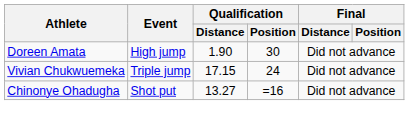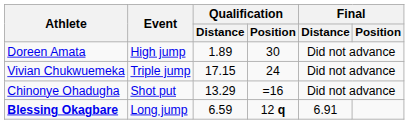 <table class=wikitable style="font-size:90%">
 <tr>
 <th rowspan="2">Athlete</th>
 <th rowspan="2">Event</th>
 <th colspan="2">Qualification</th>
 <th colspan="2">Final</th>
 </tr>
 <tr style="font-size:95%">
 <th>Distance</th>
 <th>Position</th>
 <th>Distance</th>
 <th>Position</th>
 </tr>
 <tr align=center>
 <td align=left><a href='#'>Doreen Amata</a></td>
 <td align=left><a href='#'>High jump</a></td>
-<td>1.90</td>
+<td>1.89</td>
 <td>30</td>
 <td colspan=2>Did not advance</td>
 </tr>
 <tr align=center>
 <td align=left><a href='#'>Vivian Chukwuemeka</a></td>
 <td align=left><a href='#'>Triple jump</a></td>
 <td>17.15</td>
 <td>24</td>
 <td colspan=2>Did not advance</td>
 </tr>
 <tr align=center>
 <td align=left><a href='#'>Chinonye Ohadugha</a></td>
 <td align=left><a href='#'>Shot put</a></td>
-<td>13.27</td>
+<td>13.29</td>
 <td>=16</td>
 <td colspan=2>Did not advance</td>
 </tr>
+<tr align=center>
+<td align=left><strong><a href='#'>Blessing Okagbare</a></strong></td>
+<td align=left><a href='#'>Long jump</a></td>
+<td>6.59</td>
+<td>12 <strong>q</strong></td>
+<td>6.91</td>
+<td></td>
+</tr>
 </table>
